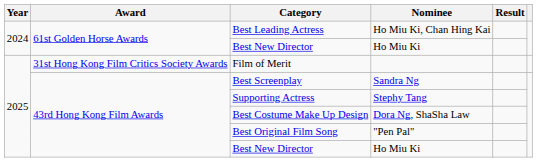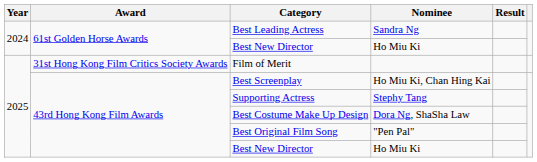 <table class="wikitable plainrowheaders">
 <tr>
 <th>Year</th>
 <th>Award</th>
 <th>Category</th>
 <th>Nominee</th>
 <th>Result</th>
 <th></th>
 </tr>
 <tr>
 <td rowspan="2">2024</td>
 <td rowspan="2"><a href='#'>61st Golden Horse Awards</a></td>
 <td><a href='#'>Best Leading Actress</a></td>
-<td>Ho Miu Ki, Chan Hing Kai</td>
+<td><a href='#'>Sandra Ng</a></td>
 <td></td>
 <td rowspan="2"></td>
 </tr>
 <tr>
 <td><a href='#'>Best New Director</a></td>
 <td>Ho Miu Ki</td>
 <td></td>
 </tr>
 <tr>
 <td rowspan="6">2025</td>
 <td><a href='#'>31st Hong Kong Film Critics Society Awards</a></td>
 <td>Film of Merit</td>
 <td></td>
 <td></td>
 <td></td>
 </tr>
 <tr>
 <td rowspan="5"><a href='#'>43rd Hong Kong Film Awards</a></td>
 <td><a href='#'>Best Screenplay</a></td>
-<td><a href='#'>Sandra Ng</a></td>
+<td>Ho Miu Ki, Chan Hing Kai</td>
 <td></td>
 <td rowspan="5"></td>
 </tr>
 <tr>
 <td><a href='#'>Supporting Actress</a></td>
 <td><a href='#'>Stephy Tang</a></td>
 <td></td>
 </tr>
 <tr>
 <td><a href='#'>Best Costume Make Up Design</a></td>
 <td><a href='#'>Dora Ng</a>, ShaSha Law</td>
 <td></td>
 </tr>
 <tr>
 <td><a href='#'>Best Original Film Song</a></td>
 <td>"Pen Pal"</td>
 <td></td>
 </tr>
 <tr>
 <td><a href='#'>Best New Director</a></td>
 <td>Ho Miu Ki</td>
 <td></td>
 </tr>
 </table>
